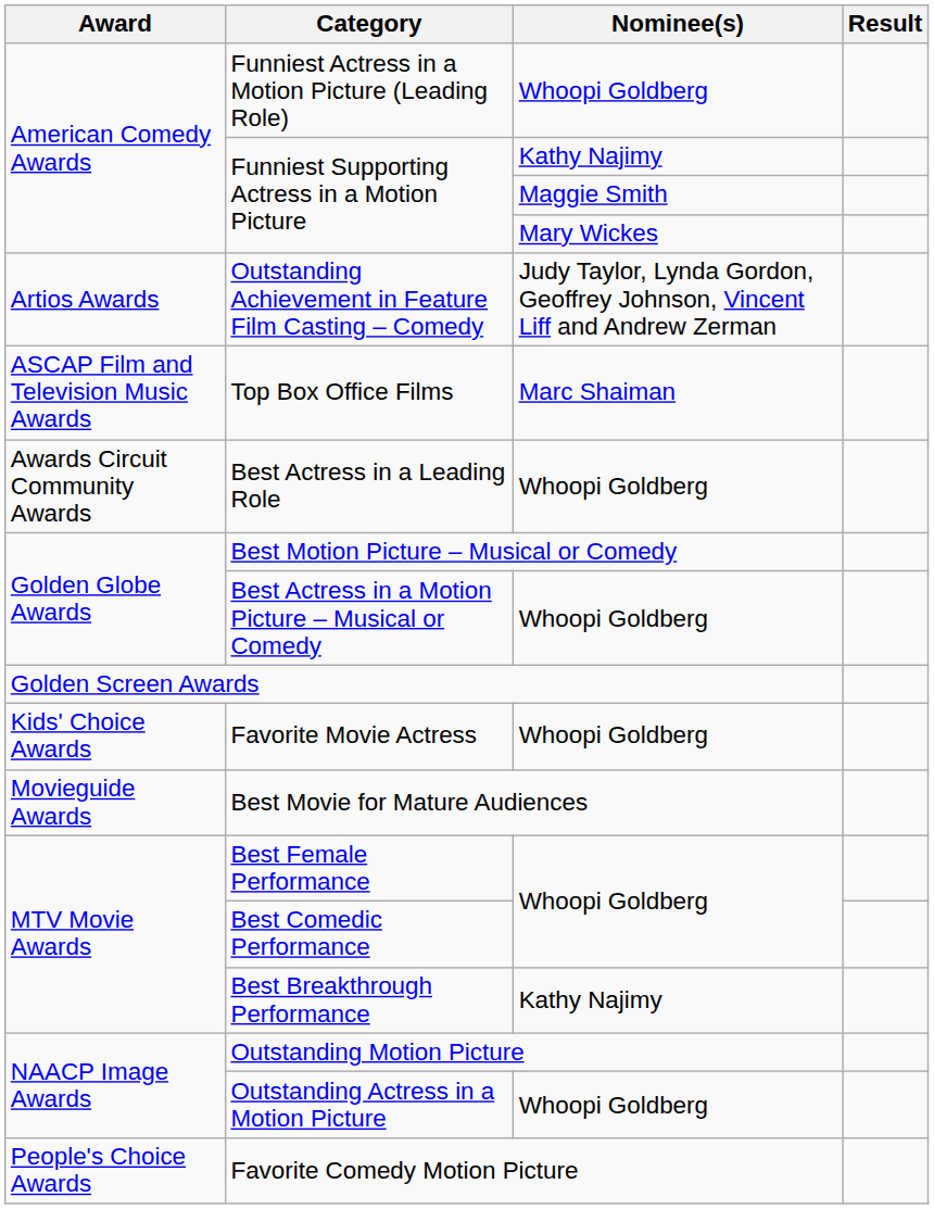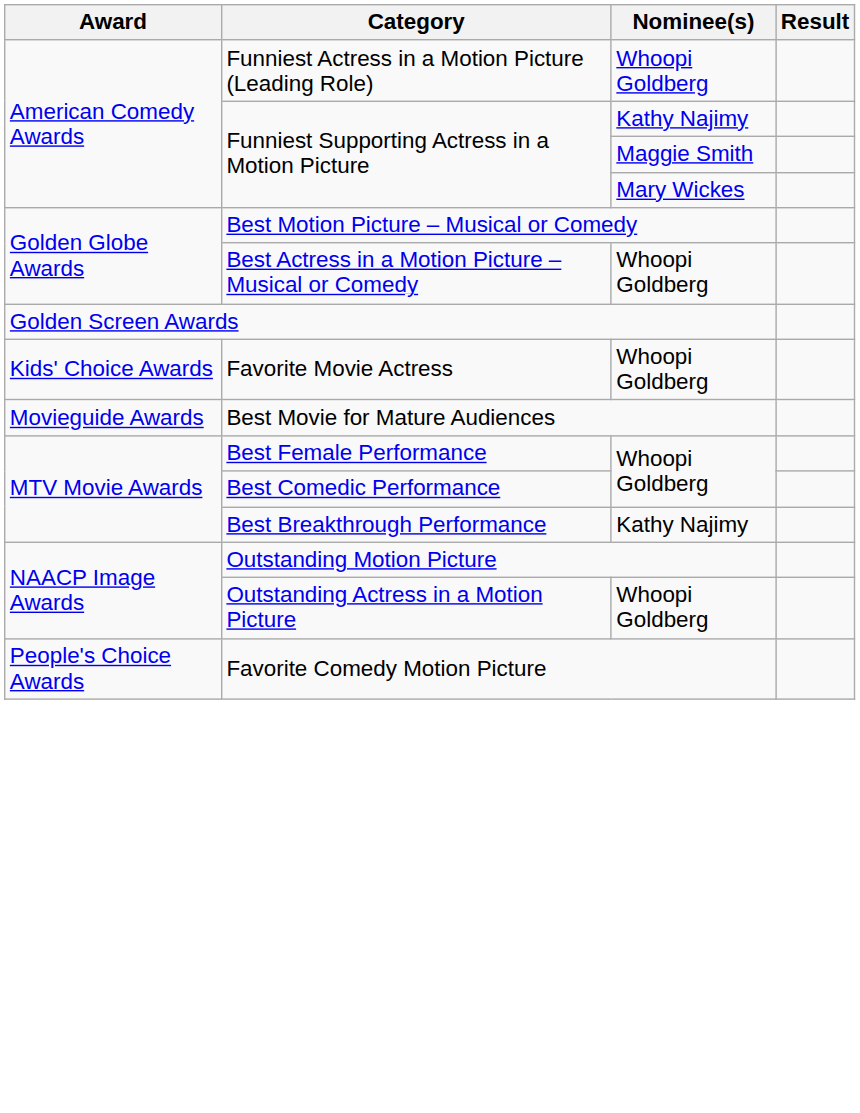 <table class="wikitable plainrowheaders">
 <tr>
 <th>Award</th>
 <th>Category</th>
 <th>Nominee(s)</th>
 <th>Result</th>
 </tr>
 <tr>
 <td rowspan="4"><a href='#'>American Comedy Awards</a></td>
 <td>Funniest Actress in a Motion Picture (Leading Role)</td>
 <td><a href='#'>Whoopi Goldberg</a></td>
 <td></td>
 </tr>
 <tr>
 <td rowspan="3">Funniest Supporting Actress in a Motion Picture</td>
 <td><a href='#'>Kathy Najimy</a></td>
 <td></td>
 </tr>
 <tr>
 <td><a href='#'>Maggie Smith</a></td>
 <td></td>
 </tr>
 <tr>
 <td><a href='#'>Mary Wickes</a></td>
-<td></td>
-</tr>
-<tr>
-<td><a href='#'>Artios Awards</a></td>
-<td><a href='#'>Outstanding Achievement in Feature Film Casting – Comedy</a></td>
-<td>Judy Taylor, Lynda Gordon, Geoffrey Johnson, <a href='#'>Vincent Liff</a> and Andrew Zerman</td>
-<td></td>
-</tr>
-<tr>
-<td><a href='#'>ASCAP Film and Television Music Awards</a></td>
-<td>Top Box Office Films</td>
-<td><a href='#'>Marc Shaiman</a></td>
-<td></td>
-</tr>
-<tr>
-<td>Awards Circuit Community Awards</td>
-<td>Best Actress in a Leading Role</td>
-<td>Whoopi Goldberg</td>
 <td></td>
 </tr>
 <tr>
 <td rowspan="2"><a href='#'>Golden Globe Awards</a></td>
 <td colspan="2"><a href='#'>Best Motion Picture – Musical or Comedy</a></td>
 <td></td>
 </tr>
 <tr>
 <td><a href='#'>Best Actress in a Motion Picture – Musical or Comedy</a></td>
 <td>Whoopi Goldberg</td>
 <td></td>
 </tr>
 <tr>
 <td colspan="3"><a href='#'>Golden Screen Awards</a></td>
 <td></td>
 </tr>
 <tr>
 <td><a href='#'>Kids' Choice Awards</a></td>
 <td>Favorite Movie Actress</td>
 <td>Whoopi Goldberg</td>
 <td></td>
 </tr>
 <tr>
 <td><a href='#'>Movieguide Awards</a></td>
 <td colspan="2">Best Movie for Mature Audiences</td>
 <td></td>
 </tr>
 <tr>
 <td rowspan="3"><a href='#'>MTV Movie Awards</a></td>
 <td><a href='#'>Best Female Performance</a></td>
 <td rowspan="2">Whoopi Goldberg</td>
 <td></td>
 </tr>
 <tr>
 <td><a href='#'>Best Comedic Performance</a></td>
 <td></td>
 </tr>
 <tr>
 <td><a href='#'>Best Breakthrough Performance</a></td>
 <td>Kathy Najimy</td>
 <td></td>
 </tr>
 <tr>
 <td rowspan="2"><a href='#'>NAACP Image Awards</a></td>
 <td colspan="2"><a href='#'>Outstanding Motion Picture</a></td>
 <td></td>
 </tr>
 <tr>
 <td><a href='#'>Outstanding Actress in a Motion Picture</a></td>
 <td>Whoopi Goldberg</td>
 <td></td>
 </tr>
 <tr>
 <td><a href='#'>People's Choice Awards</a></td>
 <td colspan="2">Favorite Comedy Motion Picture</td>
 <td></td>
 </tr>
 </table>
